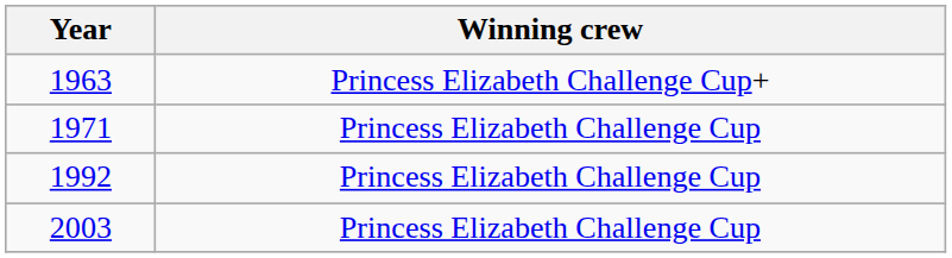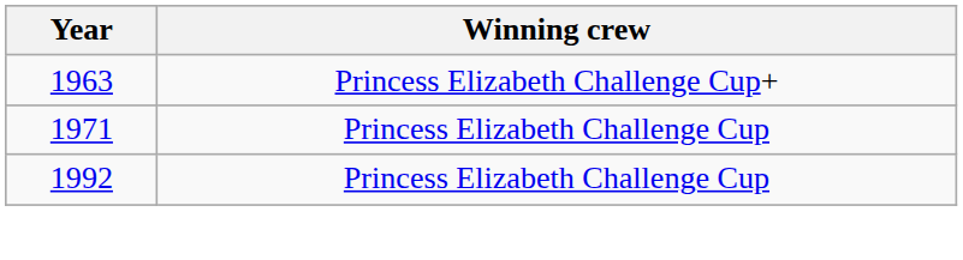 <table class="wikitable" style="text-align:center">
 <tr>
 <th width=70>Year</th>
 <th width=400>Winning crew</th>
 </tr>
 <tr>
 <td><a href='#'>1963</a></td>
 <td><a href='#'>Princess Elizabeth Challenge Cup</a>+</td>
 </tr>
 <tr>
 <td><a href='#'>1971</a></td>
 <td><a href='#'>Princess Elizabeth Challenge Cup</a></td>
 </tr>
 <tr>
 <td><a href='#'>1992</a></td>
 <td><a href='#'>Princess Elizabeth Challenge Cup</a></td>
 </tr>
-<tr>
-<td><a href='#'>2003</a></td>
-<td><a href='#'>Princess Elizabeth Challenge Cup</a></td>
-</tr>
 </table>
